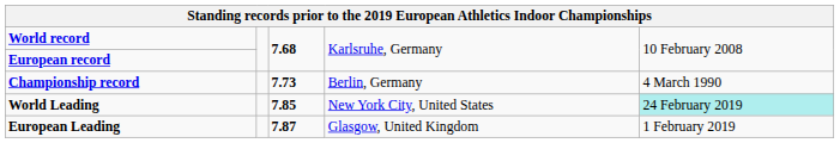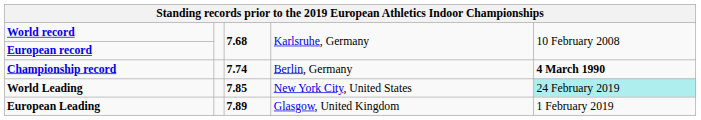 <table class="wikitable" width=75%>
 <tr>
 <th colspan="5">Standing records prior to the 2019 European Athletics Indoor Championships</th>
 </tr>
 <tr>
 <td><strong><a href='#'>World record</a></strong></td>
 <td rowspan=2></td>
 <td rowspan=2><strong>7.68</strong></td>
 <td rowspan=2><a href='#'>Karlsruhe</a>, Germany</td>
 <td rowspan=2>10 February 2008</td>
 </tr>
 <tr>
 <td><strong><a href='#'>European record</a></strong></td>
 </tr>
 <tr>
 <td><strong><a href='#'>Championship record</a></strong></td>
 <td></td>
-<td><strong>7.73</strong></td>
+<td><strong>7.74</strong></td>
 <td><a href='#'>Berlin</a>, Germany</td>
-<td>4 March 1990</td>
+<td><strong>4 March 1990</strong></td>
 </tr>
 <tr>
 <td><strong>World Leading</strong></td>
 <td></td>
 <td><strong>7.85</strong></td>
 <td><a href='#'>New York City</a>, United States</td>
 <td style="background: paleturquoise;">24 February 2019</td>
 </tr>
 <tr>
 <td><strong>European Leading</strong></td>
 <td></td>
-<td><strong>7.87</strong></td>
+<td><strong>7.89</strong></td>
 <td><a href='#'>Glasgow</a>, United Kingdom</td>
 <td>1 February 2019</td>
 </tr>
 </table>
